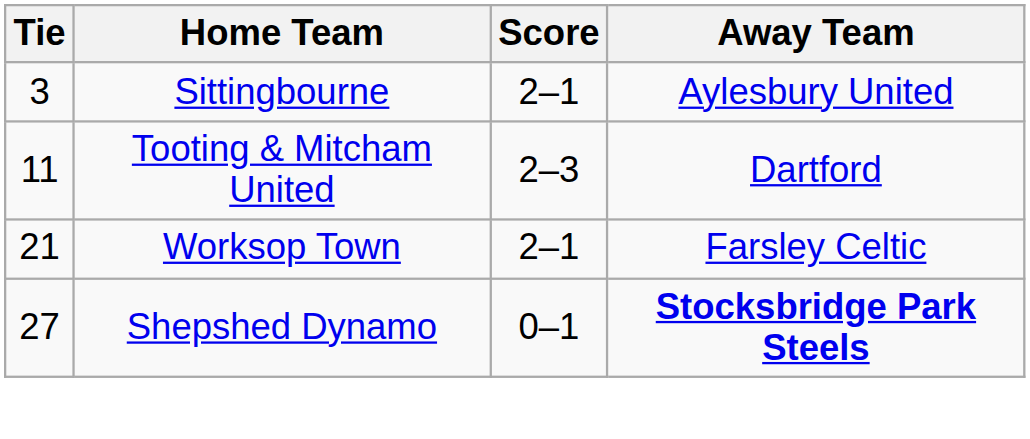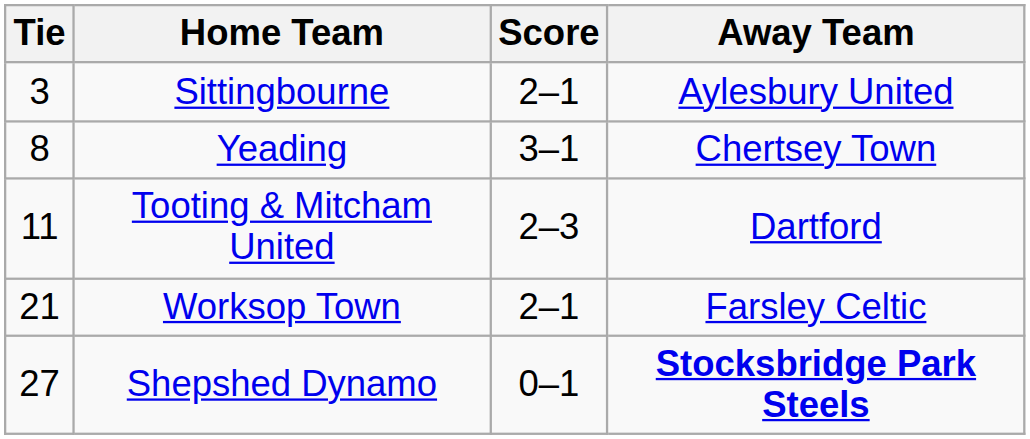 <table class="wikitable" style="text-align:center;">
 <tr>
 <th width=20>Tie</th>
 <th width=175>Home Team</th>
 <th width=20>Score</th>
 <th width=175>Away Team</th>
 </tr>
 <tr>
 <td>3</td>
 <td><a href='#'>Sittingbourne</a></td>
 <td>2–1</td>
 <td><a href='#'>Aylesbury United</a></td>
+</tr>
+<tr>
+<td>8</td>
+<td><a href='#'>Yeading</a></td>
+<td>3–1</td>
+<td><a href='#'>Chertsey Town</a></td>
 </tr>
 <tr>
 <td>11</td>
 <td><a href='#'>Tooting & Mitcham United</a></td>
 <td>2–3</td>
 <td><a href='#'>Dartford</a></td>
 </tr>
 <tr>
 <td>21</td>
 <td><a href='#'>Worksop Town</a></td>
 <td>2–1</td>
 <td><a href='#'>Farsley Celtic</a></td>
 </tr>
 <tr>
 <td>27</td>
 <td><a href='#'>Shepshed Dynamo</a></td>
 <td>0–1</td>
 <td><strong><a href='#'>Stocksbridge Park Steels</a></strong></td>
 </tr>
 </table>
